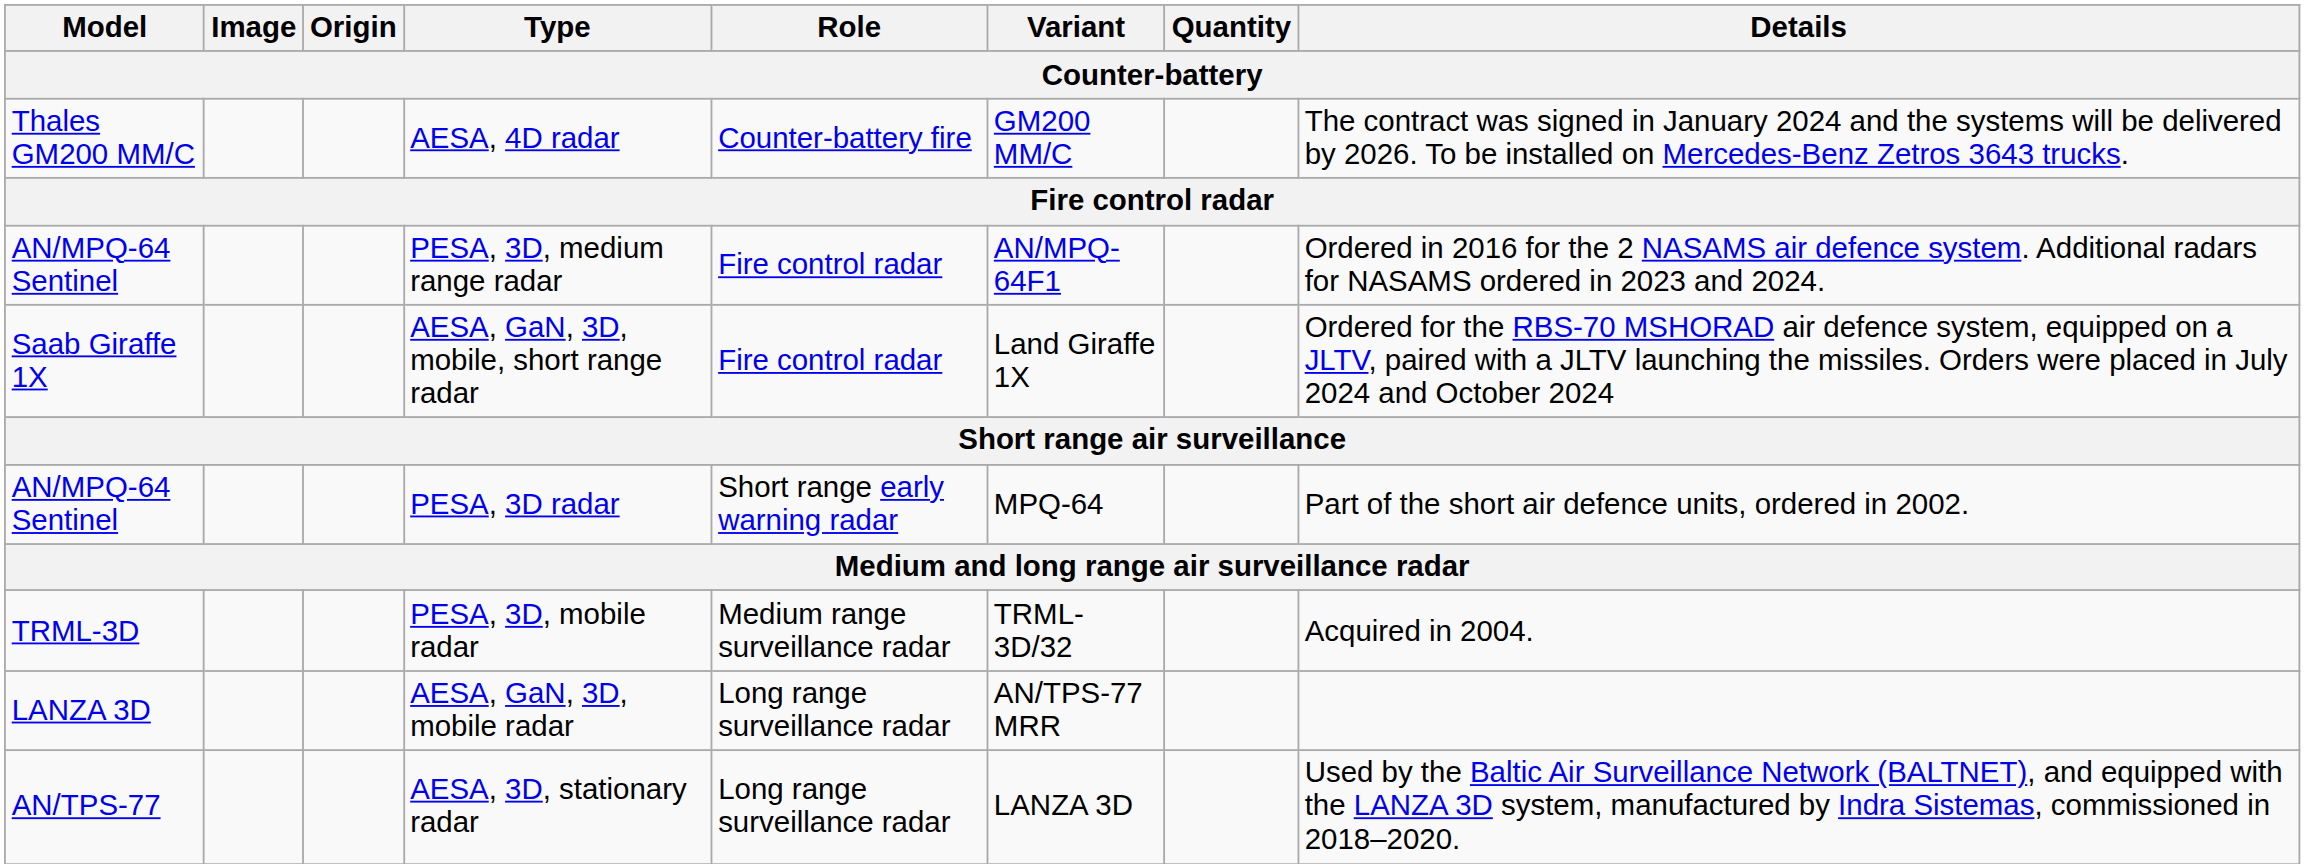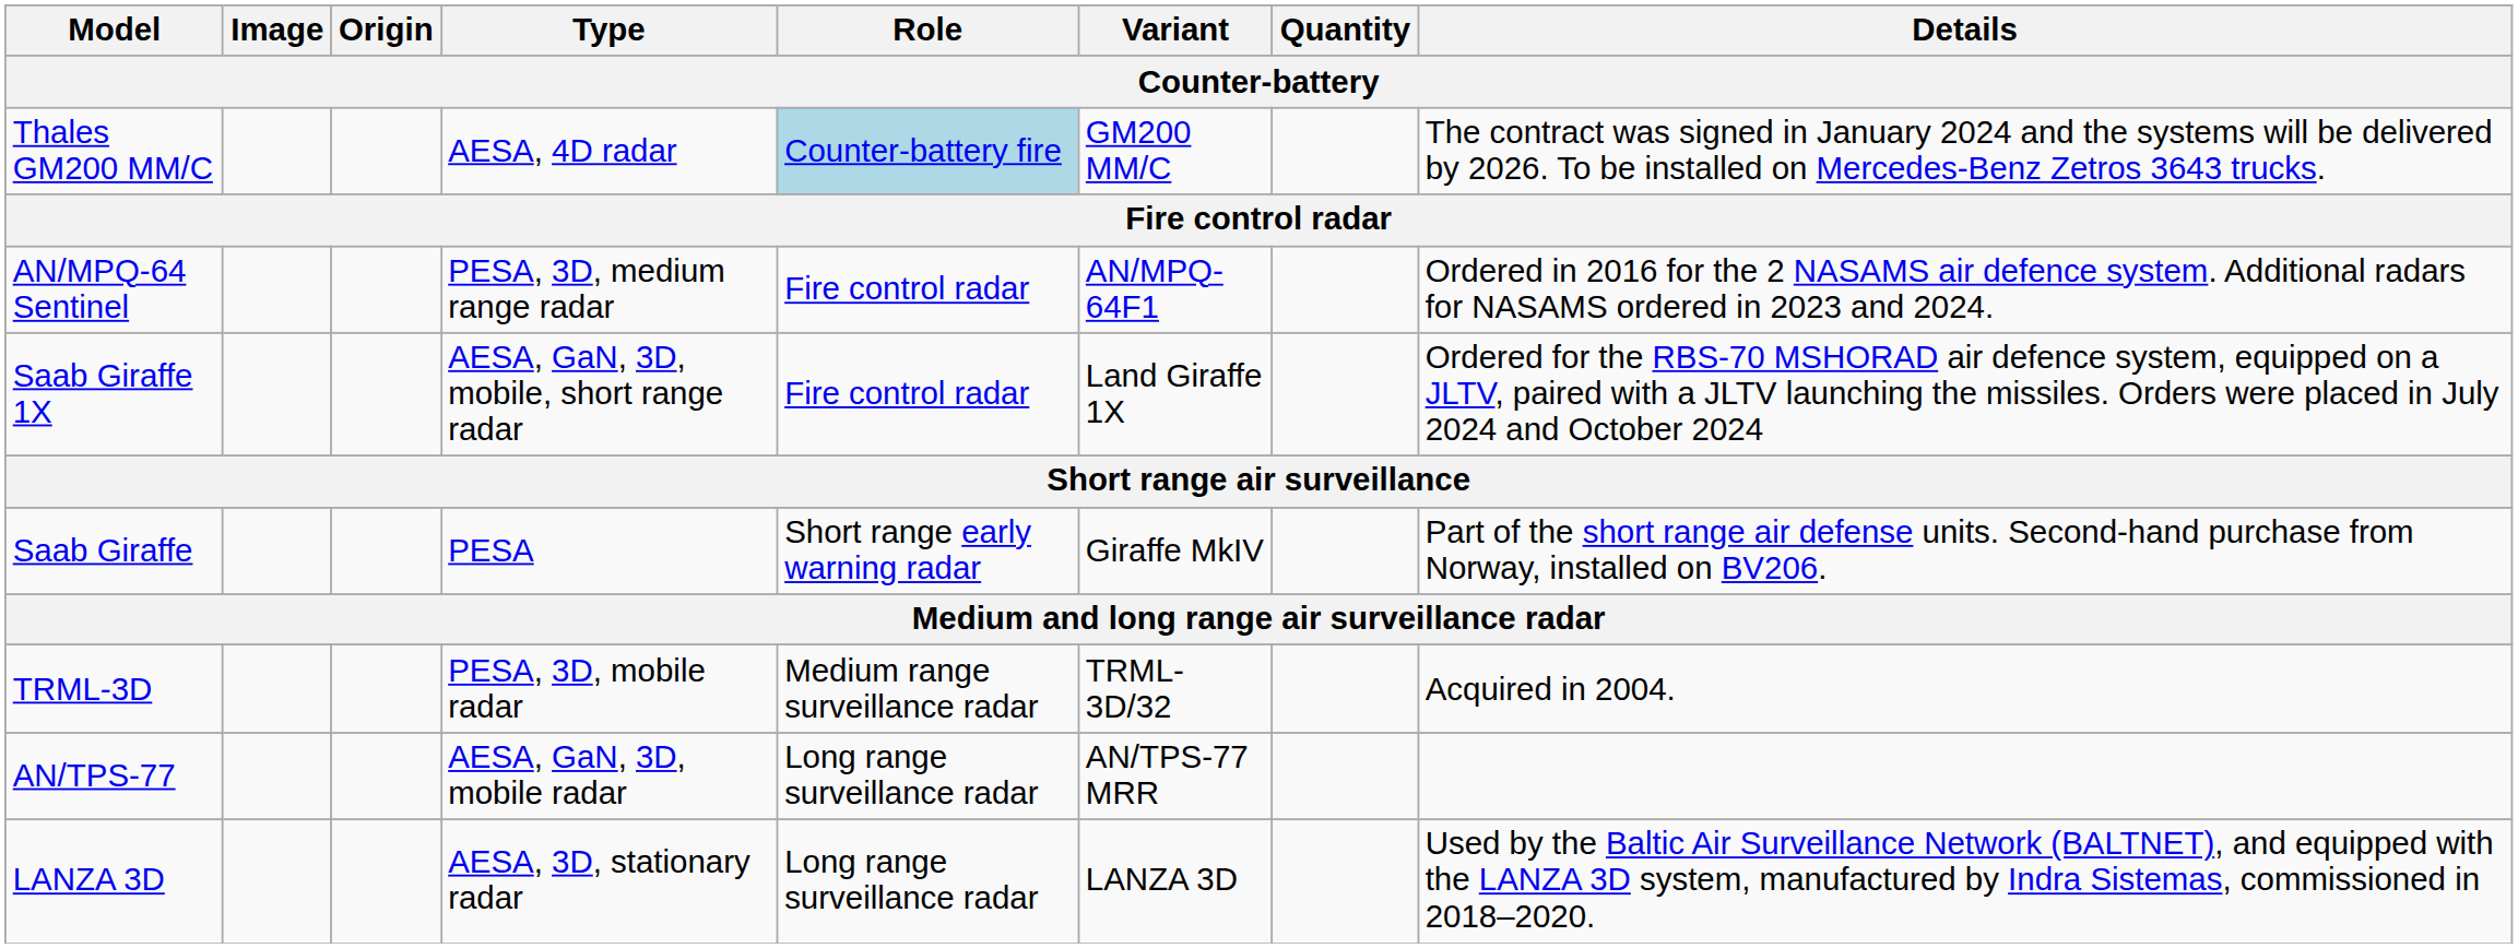 <table class="wikitable">
 <tr>
 <th>Model</th>
 <th>Image</th>
 <th>Origin</th>
 <th>Type</th>
 <th>Role</th>
 <th>Variant</th>
 <th>Quantity</th>
 <th>Details</th>
 </tr>
 <tr>
 <th colspan="8">Counter-battery</th>
 </tr>
 <tr>
 <td><a href='#'>Thales GM200 MM/C</a></td>
 <td></td>
 <td></td>
 <td><a href='#'>AESA</a>, <a href='#'>4D radar</a></td>
-<td><a href='#'>Counter-battery fire</a></td>
+<td style="background: lightblue;"><a href='#'>Counter-battery fire</a></td>
 <td><a href='#'>GM200 MM/C</a></td>
 <td></td>
 <td>The contract was signed in January 2024 and the systems will be delivered by 2026. To be installed on <a href='#'>Mercedes-Benz Zetros 3643 trucks</a>.</td>
 </tr>
 <tr>
 <th colspan="8">Fire control radar</th>
 </tr>
 <tr>
 <td><a href='#'>AN/MPQ-64 Sentinel</a></td>
 <td></td>
 <td></td>
 <td><a href='#'>PESA</a>, <a href='#'>3D</a>, medium range radar</td>
 <td><a href='#'>Fire control radar</a></td>
 <td><a href='#'>AN/MPQ-64F1</a></td>
 <td></td>
 <td>Ordered in 2016 for the 2 <a href='#'>NASAMS air defence system</a>. Additional radars for NASAMS ordered in 2023 and 2024.</td>
 </tr>
 <tr>
 <td><a href='#'>Saab Giraffe 1X</a></td>
 <td></td>
 <td></td>
 <td><a href='#'>AESA</a>, <a href='#'>GaN</a>, <a href='#'>3D</a>, mobile, short range radar</td>
 <td><a href='#'>Fire control radar</a></td>
 <td>Land Giraffe 1X</td>
 <td></td>
 <td>Ordered for the <a href='#'>RBS-70 MSHORAD</a> air defence system, equipped on a <a href='#'>JLTV</a>, paired with a JLTV launching the missiles. Orders were placed in July 2024 and October 2024</td>
 </tr>
 <tr>
 <th colspan="8">Short range air surveillance</th>
 </tr>
 <tr>
-<td><a href='#'>AN/MPQ-64 Sentinel</a></td>
+<td><a href='#'>Saab Giraffe</a></td>
 <td></td>
 <td></td>
-<td><a href='#'>PESA</a>, <a href='#'>3D radar</a></td>
+<td><a href='#'>PESA</a></td>
 <td>Short range <a href='#'>early warning radar</a></td>
-<td>MPQ-64</td>
+<td>Giraffe MkIV</td>
 <td></td>
-<td>Part of the short air defence units, ordered in 2002.</td>
+<td>Part of the <a href='#'>short range air defense</a> units. Second-hand purchase from Norway, installed on <a href='#'>BV206</a>.</td>
 </tr>
 <tr>
 <th colspan="8">Medium and long range air surveillance radar</th>
 </tr>
 <tr>
 <td><a href='#'>TRML-3D</a></td>
 <td></td>
 <td></td>
 <td><a href='#'>PESA</a>, <a href='#'>3D</a>, mobile radar</td>
 <td>Medium range surveillance radar</td>
 <td>TRML-3D/32</td>
 <td></td>
 <td>Acquired in 2004.</td>
 </tr>
 <tr>
-<td><a href='#'>LANZA 3D</a></td>
+<td><a href='#'>AN/TPS-77</a></td>
 <td></td>
 <td></td>
 <td><a href='#'>AESA</a>, <a href='#'>GaN</a>, <a href='#'>3D</a>, mobile radar</td>
 <td>Long range surveillance radar</td>
 <td>AN/TPS-77 MRR</td>
 <td></td>
 <td></td>
 </tr>
 <tr>
-<td><a href='#'>AN/TPS-77</a></td>
+<td><a href='#'>LANZA 3D</a></td>
 <td></td>
 <td></td>
 <td><a href='#'>AESA</a>, <a href='#'>3D</a>, stationary radar</td>
 <td>Long range surveillance radar</td>
 <td>LANZA 3D</td>
 <td></td>
 <td>Used by the <a href='#'>Baltic Air Surveillance Network (BALTNET)</a>, and equipped with the <a href='#'>LANZA 3D</a> system, manufactured by <a href='#'>Indra Sistemas</a>, commissioned in 2018–2020.</td>
 </tr>
 </table>
